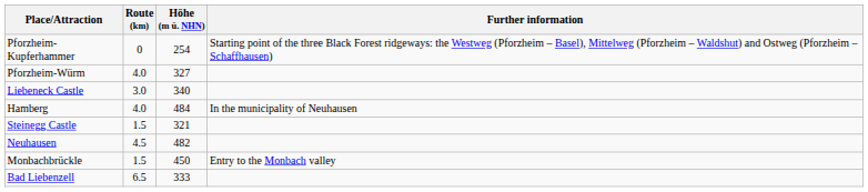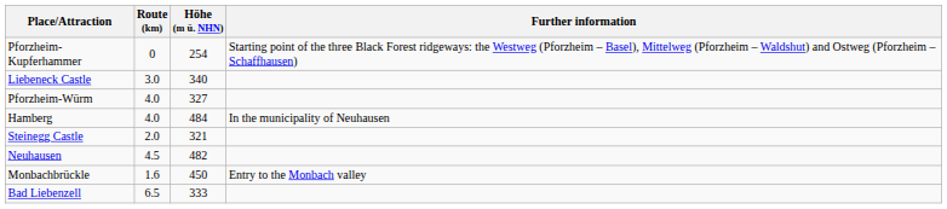 <table class="wikitable toptextcells">
 <tr class="hintergrundfarbe5">
 <th>Place/Attraction</th>
 <th>Route<br><small>(km)</small></th>
 <th>Höhe<br><small>(m ü. <a href='#'>NHN</a>)</small></th>
 <th class="unsortable">Further information</th>
 </tr>
 <tr>
 <td>Pforzheim-Kupferhammer</td>
 <td style="text-align:center">0</td>
 <td style="text-align:center">254</td>
 <td>Starting point of the three Black Forest ridgeways: the <a href='#'>Westweg</a> (Pforzheim – <a href='#'>Basel</a>), <a href='#'>Mittelweg</a> (Pforzheim – <a href='#'>Waldshut</a>) and Ostweg (Pforzheim – <a href='#'>Schaffhausen</a>)</td>
 </tr>
 <tr>
+<td><a href='#'>Liebeneck Castle</a></td>
+<td style="text-align:center">3.0</td>
+<td style="text-align:center">340</td>
+<td></td>
+</tr>
+<tr>
 <td>Pforzheim-Würm</td>
 <td style="text-align:center">4.0</td>
 <td style="text-align:center">327</td>
-<td></td>
-</tr>
-<tr>
-<td><a href='#'>Liebeneck Castle</a></td>
-<td style="text-align:center">3.0</td>
-<td style="text-align:center">340</td>
 <td></td>
 </tr>
 <tr>
 <td>Hamberg</td>
 <td style="text-align:center">4.0</td>
 <td style="text-align:center">484</td>
 <td>In the municipality of Neuhausen</td>
 </tr>
 <tr>
 <td><a href='#'>Steinegg Castle</a></td>
-<td style="text-align:center">1.5</td>
+<td style="text-align:center">2.0</td>
 <td style="text-align:center">321</td>
 <td></td>
 </tr>
 <tr>
 <td><a href='#'>Neuhausen</a></td>
 <td style="text-align:center">4.5</td>
 <td style="text-align:center">482</td>
 <td></td>
 </tr>
 <tr>
 <td>Monbachbrückle</td>
-<td style="text-align:center">1.5</td>
+<td style="text-align:center">1.6</td>
 <td style="text-align:center">450</td>
 <td>Entry to the <a href='#'>Monbach</a> valley</td>
 </tr>
 <tr>
 <td><a href='#'>Bad Liebenzell</a></td>
 <td style="text-align:center">6.5</td>
 <td style="text-align:center">333</td>
 <td></td>
 </tr>
 </table>
